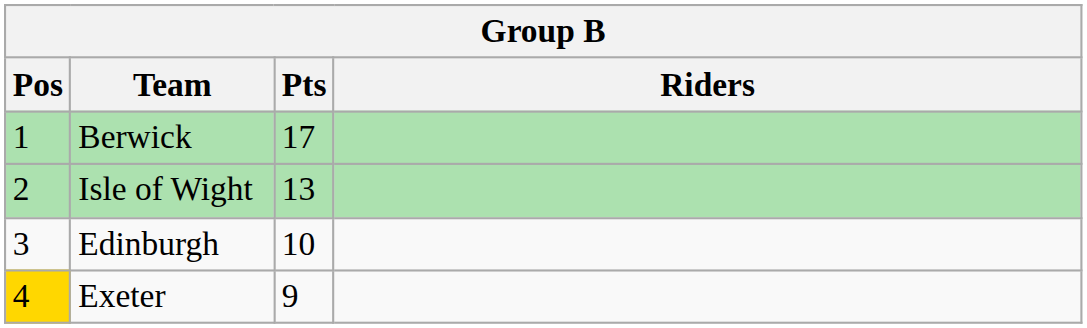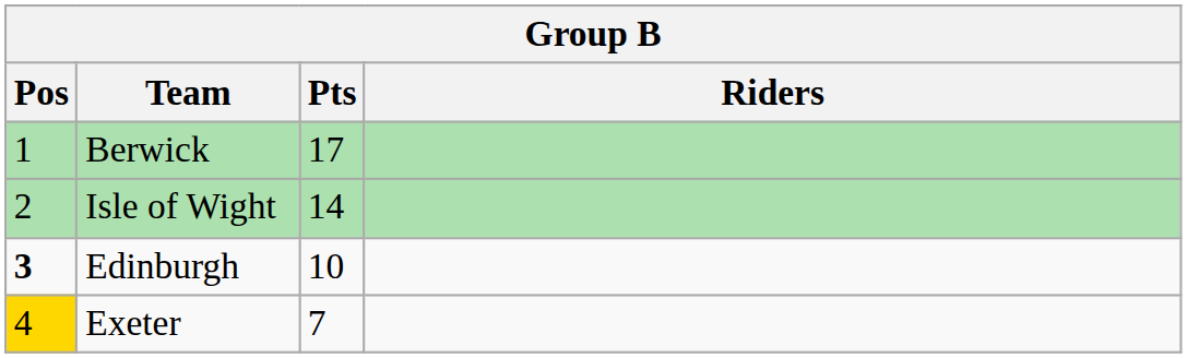 <table class="wikitable">
 <tr>
 <th colspan="4">Group B</th>
 </tr>
 <tr>
 <th width=20>Pos</th>
 <th width=90>Team</th>
 <th width=20>Pts</th>
 <th width=350>Riders</th>
 </tr>
 <tr style="background:#ACE1AF;">
 <td>1</td>
 <td align=left>Berwick</td>
 <td>17</td>
 <td></td>
 </tr>
 <tr style="background:#ACE1AF;">
 <td>2</td>
 <td align=left>Isle of Wight</td>
-<td>13</td>
+<td>14</td>
 <td></td>
 </tr>
 <tr>
-<td>3</td>
+<td><strong>3</strong></td>
 <td align=left>Edinburgh</td>
 <td>10</td>
 <td></td>
 </tr>
 <tr>
 <td style="background: gold;">4</td>
 <td align=left>Exeter</td>
-<td>9</td>
+<td>7</td>
 <td></td>
 </tr>
 </table>
